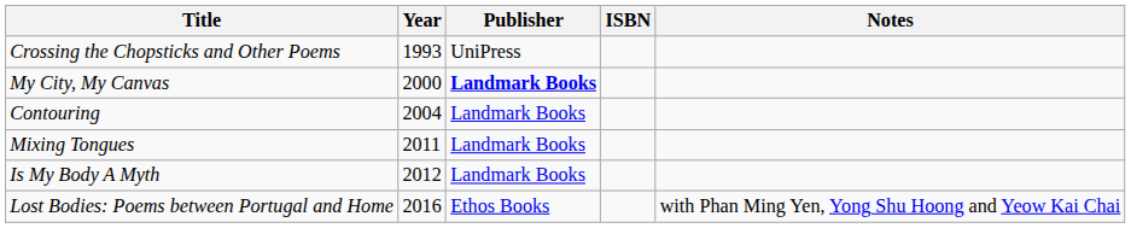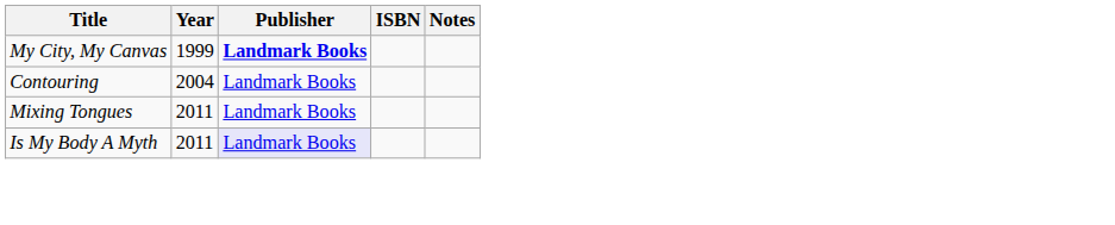 <table class="wikitable sortable">
 <tr>
 <th>Title</th>
 <th>Year</th>
 <th>Publisher</th>
 <th class="unsortable">ISBN</th>
 <th class="unsortable">Notes</th>
 </tr>
 <tr>
-<td><em>Crossing the Chopsticks and Other Poems</em></td>
-<td>1993</td>
-<td>UniPress</td>
-<td></td>
-<td></td>
-</tr>
-<tr>
 <td><em>My City, My Canvas</em></td>
-<td>2000</td>
+<td>1999</td>
 <td><strong><a href='#'>Landmark Books</a></strong></td>
 <td></td>
 <td></td>
 </tr>
 <tr>
 <td><em>Contouring</em></td>
 <td>2004</td>
 <td><a href='#'>Landmark Books</a></td>
 <td></td>
 <td></td>
 </tr>
 <tr>
 <td><em>Mixing Tongues</em></td>
 <td>2011</td>
 <td><a href='#'>Landmark Books</a></td>
 <td></td>
 <td></td>
 </tr>
 <tr>
 <td><em>Is My Body A Myth</em></td>
-<td>2012</td>
-<td><a href='#'>Landmark Books</a></td>
+<td>2011</td>
+<td style="background: lavender;"><a href='#'>Landmark Books</a></td>
 <td></td>
 <td></td>
 </tr>
-<tr>
-<td><em>Lost Bodies: Poems between Portugal and Home</em></td>
-<td>2016</td>
-<td><a href='#'>Ethos Books</a></td>
-<td></td>
-<td>with Phan Ming Yen, <a href='#'>Yong Shu Hoong</a> and <a href='#'>Yeow Kai Chai</a></td>
-</tr>
 </table>
